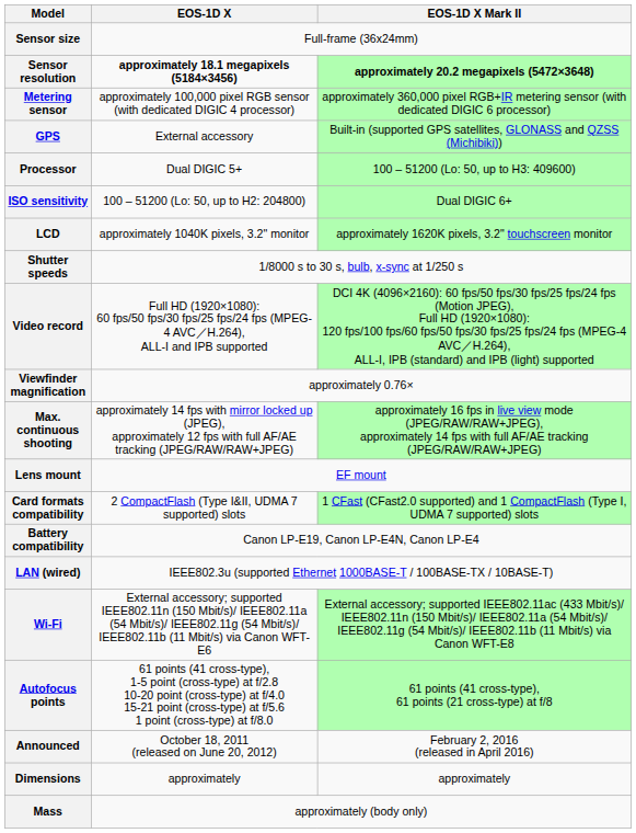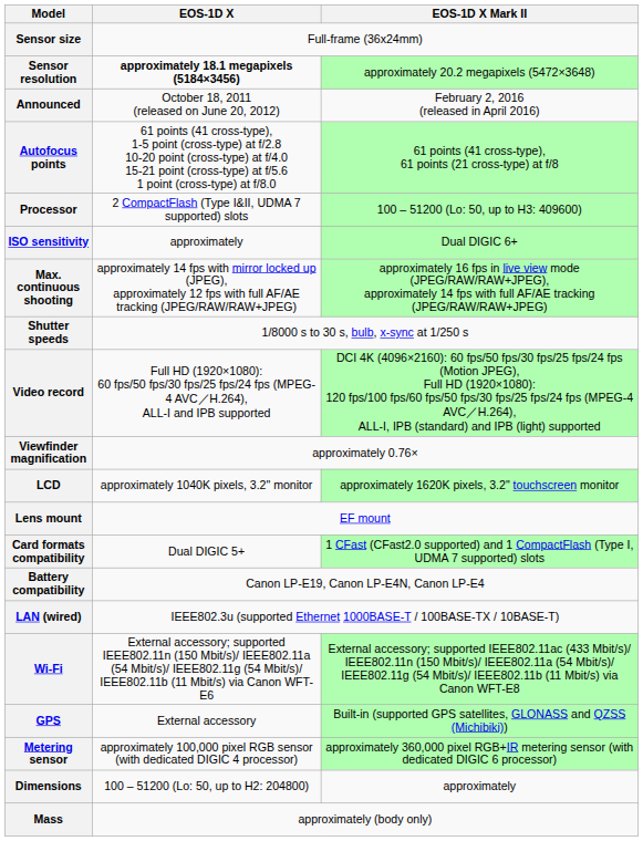 <table border="1" style="text-align:center;" class="wikitable">
 <tr style="height: 20px;">
 <th>Model</th>
 <th>EOS-1D X</th>
 <th>EOS-1D X Mark II</th>
 </tr>
 <tr style="height: 45px;">
 <th>Sensor size</th>
 <td colspan = "2">Full-frame (36x24mm)</td>
 </tr>
 <tr style="height: 45px;">
 <th>Sensor resolution</th>
 <td><strong>approximately 18.1 megapixels (5184×3456)</strong></td>
-<td style="background:#B0FFB0"><strong>approximately 20.2 megapixels (5472×3648)</strong></td>
+<td style="background:#B0FFB0">approximately 20.2 megapixels (5472×3648)</td>
 </tr>
 <tr style="height: 45px;">
-<th><a href='#'>Metering</a> sensor</th>
-<td>approximately 100,000 pixel RGB sensor (with dedicated DIGIC 4 processor)</td>
-<td style="background:#B0FFB0">approximately 360,000 pixel RGB+<a href='#'>IR</a> metering sensor (with dedicated DIGIC 6 processor)</td>
+<th>Announced</th>
+<td>October 18, 2011<br>(released on June 20, 2012)</td>
+<td>February 2, 2016<br>(released in April 2016)</td>
 </tr>
 <tr style="height: 45px;">
-<th><a href='#'>GPS</a></th>
-<td>External accessory</td>
-<td style="background:#B0FFB0">Built-in (supported GPS satellites, <a href='#'>GLONASS</a> and <a href='#'>QZSS (Michibiki)</a>)</td>
+<th><a href='#'>Autofocus</a> points</th>
+<td>61 points (41 cross-type),<br>1-5 point (cross-type) at f/2.8<br>10-20 point (cross-type) at f/4.0<br>15-21 point  (cross-type) at f/5.6<br>1 point (cross-type) at f/8.0</td>
+<td style="background:#B0FFB0">61 points (41 cross-type),<br>61 points  (21 cross-type) at f/8</td>
 </tr>
 <tr style="height: 45px;">
 <th>Processor</th>
-<td>Dual DIGIC 5+</td>
+<td>2 <a href='#'>CompactFlash</a> (Type I&II, UDMA 7 supported) slots</td>
 <td style="background:#B0FFB0">100 – 51200 (Lo: 50, up to H3: 409600)</td>
 </tr>
 <tr style="height: 45px;">
 <th><a href='#'>ISO sensitivity</a></th>
-<td>100 – 51200 (Lo: 50, up to H2: 204800)</td>
+<td>approximately </td>
 <td style="background:#B0FFB0">Dual DIGIC 6+</td>
 </tr>
 <tr style="height: 45px;">
-<th>LCD</th>
-<td>approximately 1040K pixels, 3.2" monitor</td>
-<td style="background:#B0FFB0">approximately 1620K pixels, 3.2" <a href='#'>touchscreen</a> monitor</td>
+<th>Max. continuous shooting</th>
+<td>approximately 14 fps with <a href='#'>mirror locked up</a> (JPEG),<br>approximately 12 fps with full AF/AE tracking (JPEG/RAW/RAW+JPEG)</td>
+<td style="background:#B0FFB0">approximately 16 fps in <a href='#'>live view</a> mode (JPEG/RAW/RAW+JPEG),<br>approximately 14 fps with full AF/AE tracking (JPEG/RAW/RAW+JPEG)</td>
 </tr>
 <tr style="height: 45px;">
 <th>Shutter speeds</th>
 <td colspan = "2">1/8000 s to 30 s, <a href='#'>bulb</a>, <a href='#'>x-sync</a> at 1/250 s</td>
 </tr>
 <tr style="height: 45px;">
 <th>Video record</th>
 <td>Full HD (1920×1080): 60 fps/50 fps/30 fps/25 fps/24 fps (MPEG-4 AVC／H.264),<br>ALL-I and IPB supported</td>
 <td style="background:#B0FFB0">DCI 4K (4096×2160): 60 fps/50 fps/30 fps/25 fps/24 fps (Motion JPEG),<br>Full HD (1920×1080): 120 fps/100 fps/60 fps/50 fps/30 fps/25 fps/24 fps (MPEG-4 AVC／H.264),<br>ALL-I, IPB (standard) and IPB (light) supported</td>
 </tr>
 <tr style="height: 45px;">
 <th>Viewfinder magnification</th>
 <td colspan = "2">approximately 0.76×</td>
 </tr>
 <tr style="height: 45px;">
-<th>Max. continuous shooting</th>
-<td>approximately 14 fps with <a href='#'>mirror locked up</a> (JPEG),<br>approximately 12 fps with full AF/AE tracking (JPEG/RAW/RAW+JPEG)</td>
-<td style="background:#B0FFB0">approximately 16 fps in <a href='#'>live view</a> mode (JPEG/RAW/RAW+JPEG),<br>approximately 14 fps with full AF/AE tracking (JPEG/RAW/RAW+JPEG)</td>
+<th>LCD</th>
+<td>approximately 1040K pixels, 3.2" monitor</td>
+<td style="background:#B0FFB0">approximately 1620K pixels, 3.2" <a href='#'>touchscreen</a> monitor</td>
 </tr>
 <tr style="height: 45px;">
 <th>Lens mount</th>
 <td colspan = "2"><a href='#'>EF mount</a></td>
 </tr>
 <tr style="height: 45px;">
 <th>Card formats compatibility</th>
-<td>2 <a href='#'>CompactFlash</a> (Type I&II, UDMA 7 supported) slots</td>
+<td>Dual DIGIC 5+</td>
 <td style="background:#B0FFB0">1 <a href='#'>CFast</a> (CFast2.0 supported) and 1 <a href='#'>CompactFlash</a> (Type I, UDMA 7 supported) slots</td>
 </tr>
 <tr style="height: 45px;">
 <th>Battery compatibility</th>
 <td colspan = "2">Canon LP-E19, Canon LP-E4N, Canon LP-E4</td>
 </tr>
 <tr style="height: 45px;">
 <th><a href='#'>LAN</a> (wired)</th>
 <td colspan = "2">IEEE802.3u (supported <a href='#'>Ethernet</a> <a href='#'>1000BASE-T</a> / 100BASE-TX / 10BASE-T)</td>
 </tr>
 <tr style="height: 45px;">
 <th><a href='#'>Wi-Fi</a></th>
 <td>External accessory; supported IEEE802.11n (150 Mbit/s)/ IEEE802.11a (54 Mbit/s)/ IEEE802.11g (54 Mbit/s)/ IEEE802.11b (11 Mbit/s) via Canon WFT-E6</td>
 <td style="background:#B0FFB0">External accessory; supported IEEE802.11ac (433 Mbit/s)/  IEEE802.11n (150 Mbit/s)/ IEEE802.11a (54 Mbit/s)/ IEEE802.11g (54 Mbit/s)/ IEEE802.11b (11 Mbit/s) via Canon WFT-E8</td>
 </tr>
 <tr style="height: 45px;">
-<th><a href='#'>Autofocus</a> points</th>
-<td>61 points (41 cross-type),<br>1-5 point (cross-type) at f/2.8<br>10-20 point (cross-type) at f/4.0<br>15-21 point  (cross-type) at f/5.6<br>1 point (cross-type) at f/8.0</td>
-<td style="background:#B0FFB0">61 points (41 cross-type),<br>61 points  (21 cross-type) at f/8</td>
+<th><a href='#'>GPS</a></th>
+<td>External accessory</td>
+<td style="background:#B0FFB0">Built-in (supported GPS satellites, <a href='#'>GLONASS</a> and <a href='#'>QZSS (Michibiki)</a>)</td>
 </tr>
 <tr style="height: 45px;">
-<th>Announced</th>
-<td>October 18, 2011<br>(released on June 20, 2012)</td>
-<td>February 2, 2016<br>(released in April 2016)</td>
+<th><a href='#'>Metering</a> sensor</th>
+<td>approximately 100,000 pixel RGB sensor (with dedicated DIGIC 4 processor)</td>
+<td style="background:#B0FFB0">approximately 360,000 pixel RGB+<a href='#'>IR</a> metering sensor (with dedicated DIGIC 6 processor)</td>
 </tr>
 <tr style="height: 45px;">
 <th>Dimensions</th>
-<td>approximately </td>
+<td>100 – 51200 (Lo: 50, up to H2: 204800)</td>
 <td>approximately </td>
 </tr>
 <tr style="height: 45px;">
 <th>Mass</th>
 <td colspan = "2">approximately  (body only)</td>
 </tr>
 </table>
